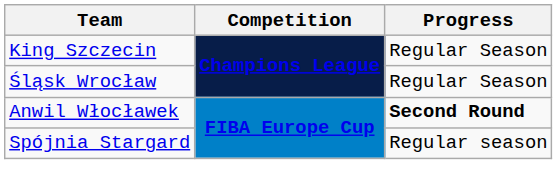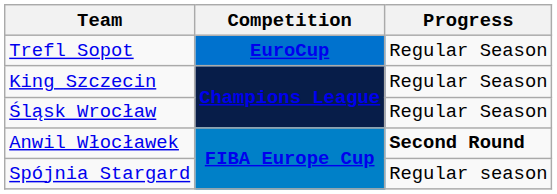 <table class="wikitable sortable">
 <tr>
 <th>Team</th>
 <th>Competition</th>
 <th>Progress</th>
+</tr>
+<tr>
+<td><a href='#'>Trefl Sopot</a></td>
+<td rowspan="1" style="background-color:#0072CE;color:white;text-align:center"><strong><a href='#'><span>EuroCup</span></a></strong></td>
+<td>Regular Season</td>
 </tr>
 <tr>
 <td><a href='#'>King Szczecin</a></td>
 <td rowspan="2" style="background-color:#071D49;color:#D0D3D4;text-align:center"><strong><a href='#'><span>Champions League</span></a></strong></td>
 <td>Regular Season</td>
 </tr>
 <tr>
 <td><a href='#'>Śląsk Wrocław</a></td>
 <td>Regular Season</td>
 </tr>
 <tr>
 <td><a href='#'>Anwil Włocławek</a></td>
 <td rowspan="2" style="background-color:#0080C8;color:#D0D3D4;text-align:center"><strong><a href='#'><span>FIBA Europe Cup</span></a></strong></td>
 <td><strong>Second Round</strong></td>
 </tr>
 <tr>
 <td><a href='#'>Spójnia Stargard</a></td>
 <td>Regular season</td>
 </tr>
 </table>
